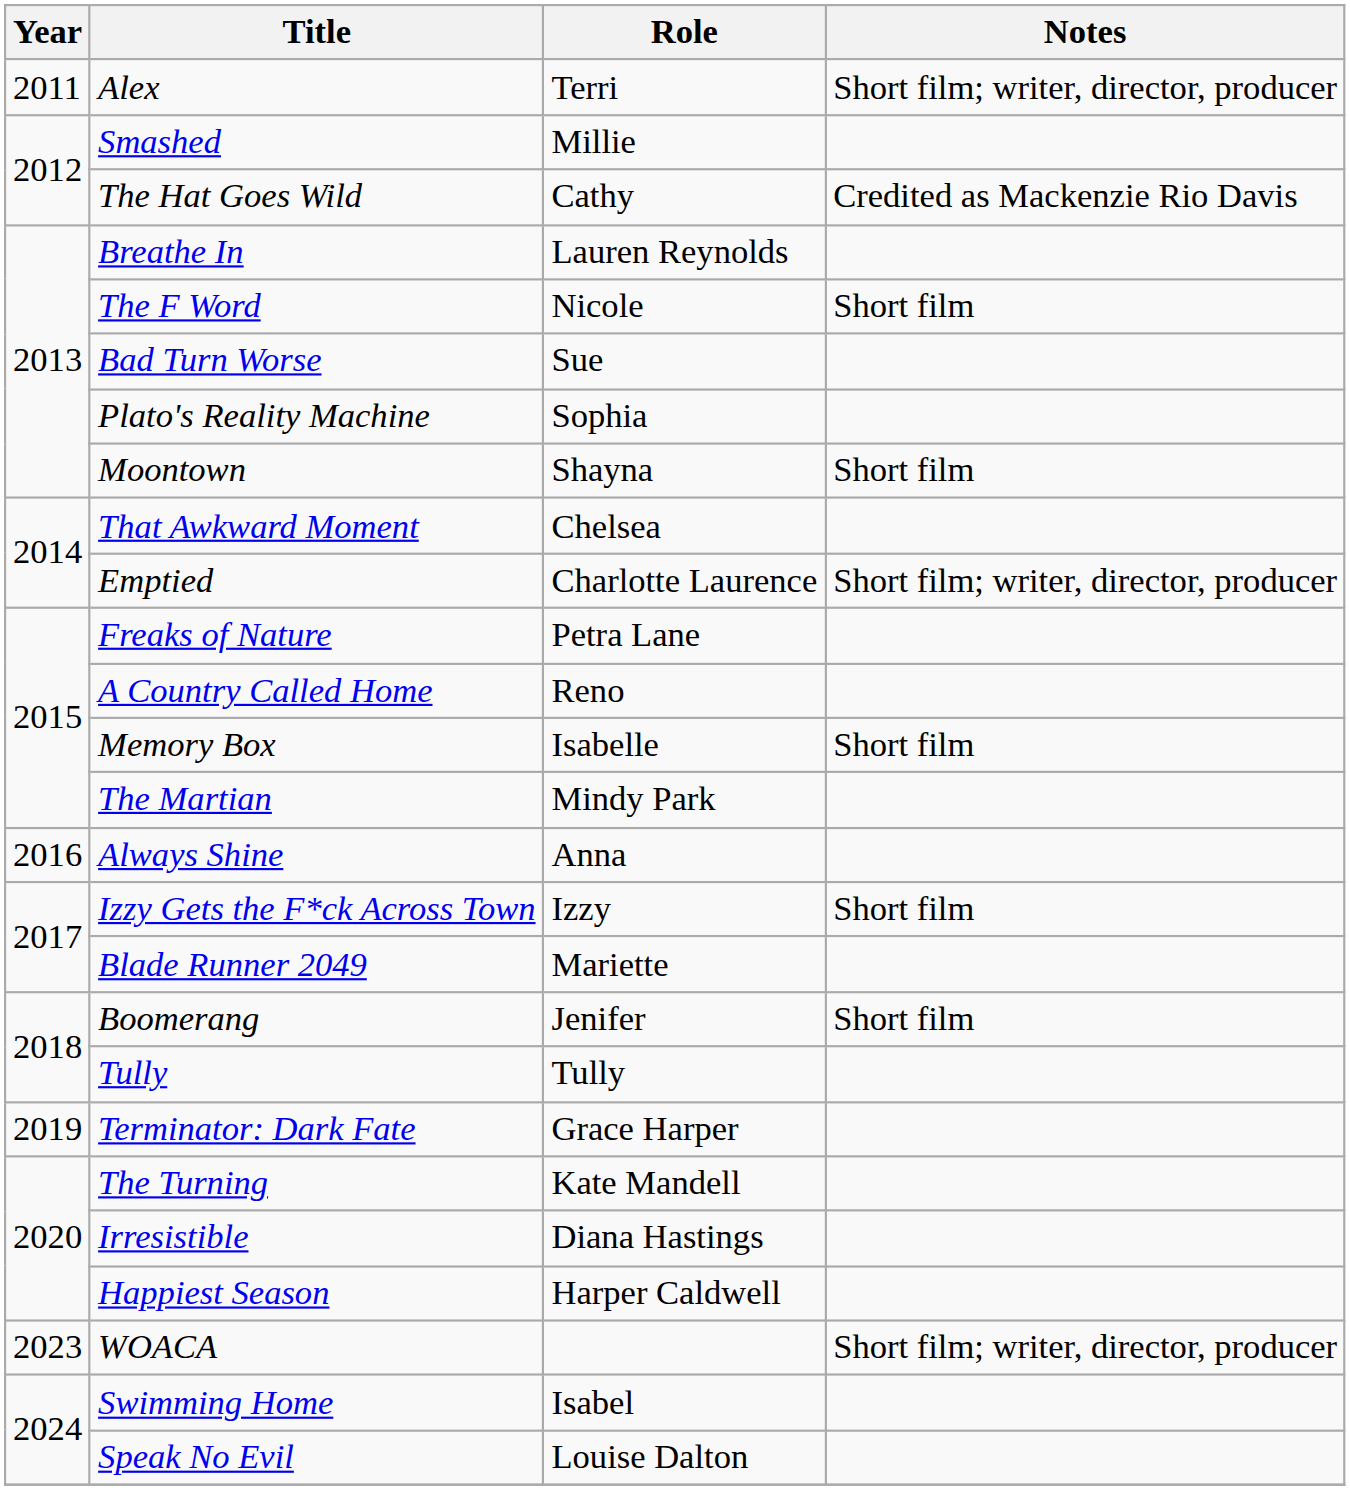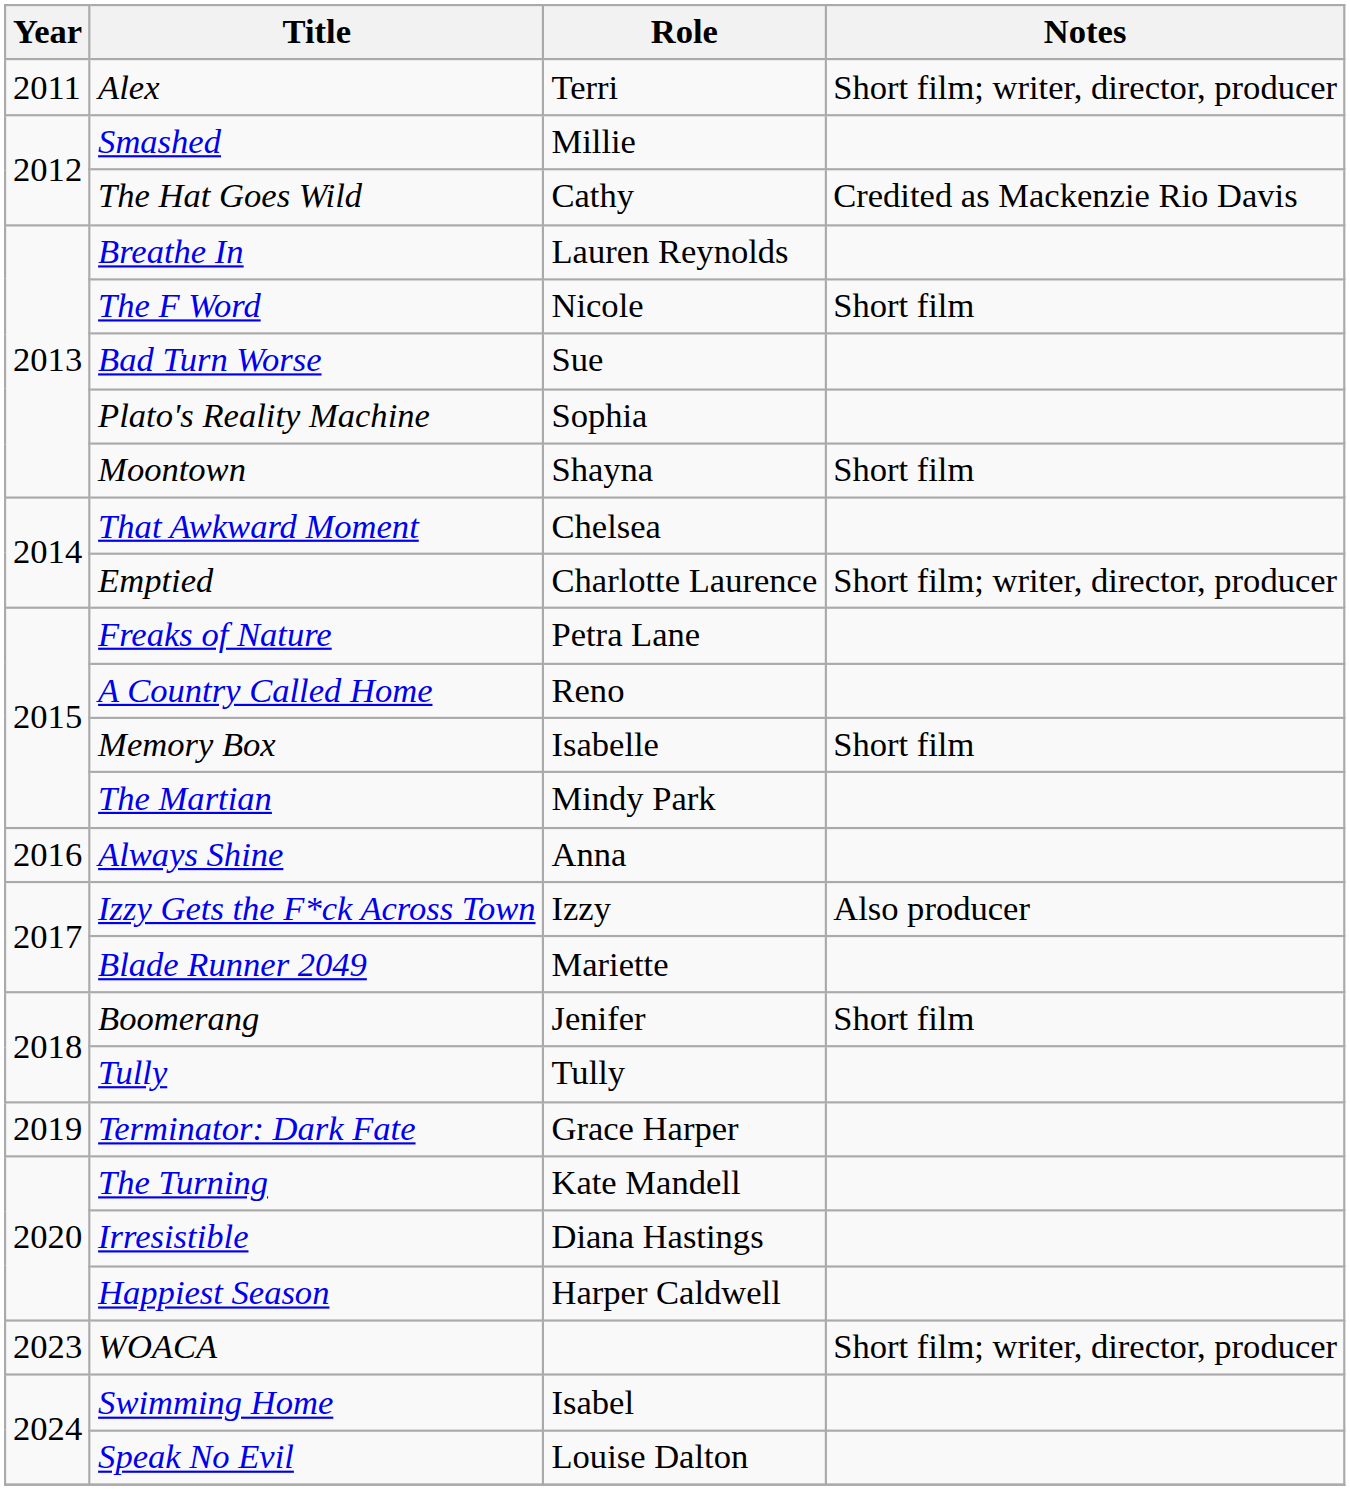 <table class="wikitable sortable">
 <tr>
 <th>Year</th>
 <th>Title</th>
 <th>Role</th>
 <th class="unsortable">Notes</th>
 </tr>
 <tr>
 <td>2011</td>
 <td><em>Alex</em></td>
 <td>Terri</td>
 <td>Short film; writer, director, producer</td>
 </tr>
 <tr>
 <td rowspan="2">2012</td>
 <td><em><a href='#'>Smashed</a></em></td>
 <td>Millie</td>
 <td></td>
 </tr>
 <tr>
 <td data-sort-value="Hat Goes Wild, The"><em>The Hat Goes Wild</em></td>
 <td>Cathy</td>
 <td>Credited as Mackenzie Rio Davis</td>
 </tr>
 <tr>
 <td rowspan="5">2013</td>
 <td><em><a href='#'>Breathe In</a></em></td>
 <td>Lauren Reynolds</td>
 <td></td>
 </tr>
 <tr>
 <td data-sort-value="F Word, The"><em><a href='#'>The F Word</a></em></td>
 <td>Nicole</td>
 <td>Short film</td>
 </tr>
 <tr>
 <td><em><a href='#'>Bad Turn Worse</a></em></td>
 <td>Sue</td>
 <td></td>
 </tr>
 <tr>
 <td><em>Plato's Reality Machine</em></td>
 <td>Sophia</td>
 <td></td>
 </tr>
 <tr>
 <td><em>Moontown</em></td>
 <td>Shayna</td>
 <td>Short film</td>
 </tr>
 <tr>
 <td rowspan="2">2014</td>
 <td><em><a href='#'>That Awkward Moment</a></em></td>
 <td>Chelsea</td>
 <td></td>
 </tr>
 <tr>
 <td><em>Emptied</em></td>
 <td>Charlotte Laurence</td>
 <td>Short film; writer, director, producer</td>
 </tr>
 <tr>
 <td rowspan="4">2015</td>
 <td><em><a href='#'>Freaks of Nature</a></em></td>
 <td>Petra Lane</td>
 <td></td>
 </tr>
 <tr>
 <td data-sort-value="Country Called Home, A"><em><a href='#'>A Country Called Home</a></em></td>
 <td>Reno</td>
 <td></td>
 </tr>
 <tr>
 <td><em>Memory Box</em></td>
 <td>Isabelle</td>
 <td>Short film</td>
 </tr>
 <tr>
 <td data-sort-value="Martian, The"><em><a href='#'>The Martian</a></em></td>
 <td>Mindy Park</td>
 <td></td>
 </tr>
 <tr>
 <td>2016</td>
 <td><em><a href='#'>Always Shine</a></em></td>
 <td>Anna</td>
 <td></td>
 </tr>
 <tr>
 <td rowspan="2">2017</td>
 <td><em><a href='#'>Izzy Gets the F*ck Across Town</a></em></td>
 <td>Izzy</td>
-<td>Short film</td>
+<td>Also producer</td>
 </tr>
 <tr>
 <td><em><a href='#'>Blade Runner 2049</a></em></td>
 <td>Mariette</td>
 <td></td>
 </tr>
 <tr>
 <td rowspan="2">2018</td>
 <td><em>Boomerang</em></td>
 <td>Jenifer</td>
 <td>Short film</td>
 </tr>
 <tr>
 <td><em><a href='#'>Tully</a></em></td>
 <td>Tully</td>
 <td></td>
 </tr>
 <tr>
 <td>2019</td>
 <td><em><a href='#'>Terminator: Dark Fate</a></em></td>
 <td>Grace Harper</td>
 <td></td>
 </tr>
 <tr>
 <td rowspan="3">2020</td>
 <td data-sort-value="Turning, The"><em><a href='#'>The Turning</a></em></td>
 <td>Kate Mandell</td>
 <td></td>
 </tr>
 <tr>
 <td><em><a href='#'>Irresistible</a></em></td>
 <td>Diana Hastings</td>
 <td></td>
 </tr>
 <tr>
 <td><em><a href='#'>Happiest Season</a></em></td>
 <td>Harper Caldwell</td>
 <td></td>
 </tr>
 <tr>
 <td>2023</td>
 <td><em>WOACA</em></td>
 <td></td>
 <td>Short film; writer, director, producer</td>
 </tr>
 <tr>
 <td rowspan="2">2024</td>
 <td><em><a href='#'>Swimming Home</a></em></td>
 <td>Isabel</td>
 <td></td>
 </tr>
 <tr>
 <td><em><a href='#'>Speak No Evil</a></em></td>
 <td>Louise Dalton</td>
 <td></td>
 </tr>
 <tr>
 </tr>
 </table>
